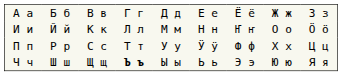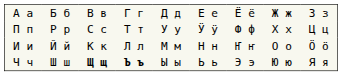 <table style="font-size:1.4em; border-color:black; border-width:1px; border-style:solid; border-collapse:collapse; background-color:#F8F8EF">
 <tr>
 <td style="width:3em; text-align:center; padding: 3px;">А а</td>
 <td style="width:3em; text-align:center; padding: 3px;">Б б</td>
 <td style="width:3em; text-align:center; padding: 3px;">В в</td>
 <td style="width:3em; text-align:center; padding: 3px;">Г г</td>
 <td style="width:3em; text-align:center; padding: 3px;">Д д</td>
 <td style="width:3em; text-align:center; padding: 3px;">Е е</td>
 <td style="width:3em; text-align:center; padding: 3px;">Ё ё</td>
 <td style="width:3em; text-align:center; padding: 3px;">Ж ж</td>
 <td style="width:3em; text-align:center; padding: 3px;">З з</td>
 </tr>
 <tr>
+<td style="width:3em; text-align:center; padding: 3px;">П п</td>
+<td style="width:3em; text-align:center; padding: 3px;">Р р</td>
+<td style="width:3em; text-align:center; padding: 3px;">С с</td>
+<td style="width:3em; text-align:center; padding: 3px;">Т т</td>
+<td style="width:3em; text-align:center; padding: 3px;">У у</td>
+<td style="width:3em; text-align:center; padding: 3px;">Ӱ ӱ</td>
+<td style="width:3em; text-align:center; padding: 3px;">Ф ф</td>
+<td style="width:3em; text-align:center; padding: 3px;">Х х</td>
+<td style="width:3em; text-align:center; padding: 3px;">Ц ц</td>
+</tr>
+<tr>
 <td style="width:3em; text-align:center; padding: 3px;">И и</td>
 <td style="width:3em; text-align:center; padding: 3px;">Й й</td>
 <td style="width:3em; text-align:center; padding: 3px;">К к</td>
 <td style="width:3em; text-align:center; padding: 3px;">Л л</td>
 <td style="width:3em; text-align:center; padding: 3px;">М м</td>
 <td style="width:3em; text-align:center; padding: 3px;">Н н</td>
 <td style="width:3em; text-align:center; padding: 3px;">Ҥ ҥ</td>
 <td style="width:3em; text-align:center; padding: 3px;">О о</td>
 <td style="width:3em; text-align:center; padding: 3px;">Ӧ ӧ</td>
 </tr>
 <tr>
-<td style="width:3em; text-align:center; padding: 3px;">П п</td>
-<td style="width:3em; text-align:center; padding: 3px;">Р р</td>
-<td style="width:3em; text-align:center; padding: 3px;">С с</td>
-<td style="width:3em; text-align:center; padding: 3px;">Т т</td>
-<td style="width:3em; text-align:center; padding: 3px;">У у</td>
-<td style="width:3em; text-align:center; padding: 3px;">Ӱ ӱ</td>
-<td style="width:3em; text-align:center; padding: 3px;">Ф ф</td>
-<td style="width:3em; text-align:center; padding: 3px;">Х х</td>
-<td style="width:3em; text-align:center; padding: 3px;">Ц ц</td>
-</tr>
-<tr>
 <td style="width:3em; text-align:center; padding: 3px;">Ч ч</td>
 <td style="width:3em; text-align:center; padding: 3px;">Ш ш</td>
-<td style="width:3em; text-align:center; padding: 3px;">Щ щ</td>
+<td style="width:3em; text-align:center; padding: 3px;"><strong>Щ щ</strong></td>
 <td style="width:3em; text-align:center; padding: 3px;"><strong>Ъ ъ</strong></td>
 <td style="width:3em; text-align:center; padding: 3px;">Ы ы</td>
 <td style="width:3em; text-align:center; padding: 3px;">Ь ь</td>
 <td style="width:3em; text-align:center; padding: 3px;">Э э</td>
 <td style="width:3em; text-align:center; padding: 3px;">Ю ю</td>
 <td style="width:3em; text-align:center; padding: 3px;">Я я</td>
 </tr>
 </table>
